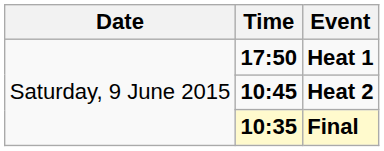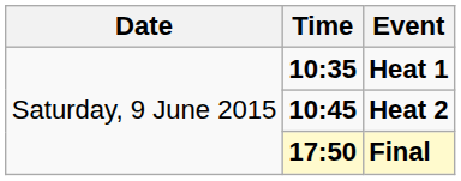 <table class="wikitable">
 <tr>
 <th>Date</th>
 <th>Time</th>
 <th>Event</th>
 </tr>
 <tr>
 <td rowspan=3>Saturday, 9 June 2015</td>
-<td><strong>17:50</strong></td>
+<td><strong>10:35</strong></td>
 <td><strong>Heat 1</strong></td>
 </tr>
 <tr>
 <td><strong>10:45</strong></td>
 <td><strong>Heat 2</strong></td>
 </tr>
 <tr style="background:lemonchiffon;">
-<td><strong>10:35</strong></td>
+<td><strong>17:50</strong></td>
 <td><strong>Final</strong></td>
 </tr>
 </table>
